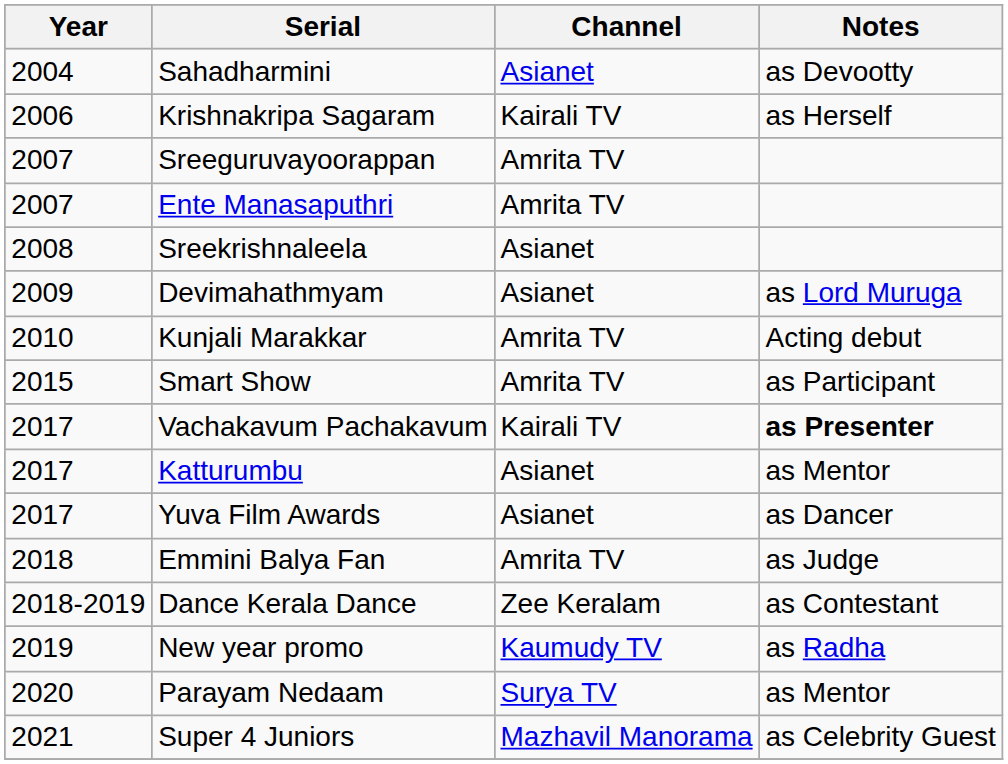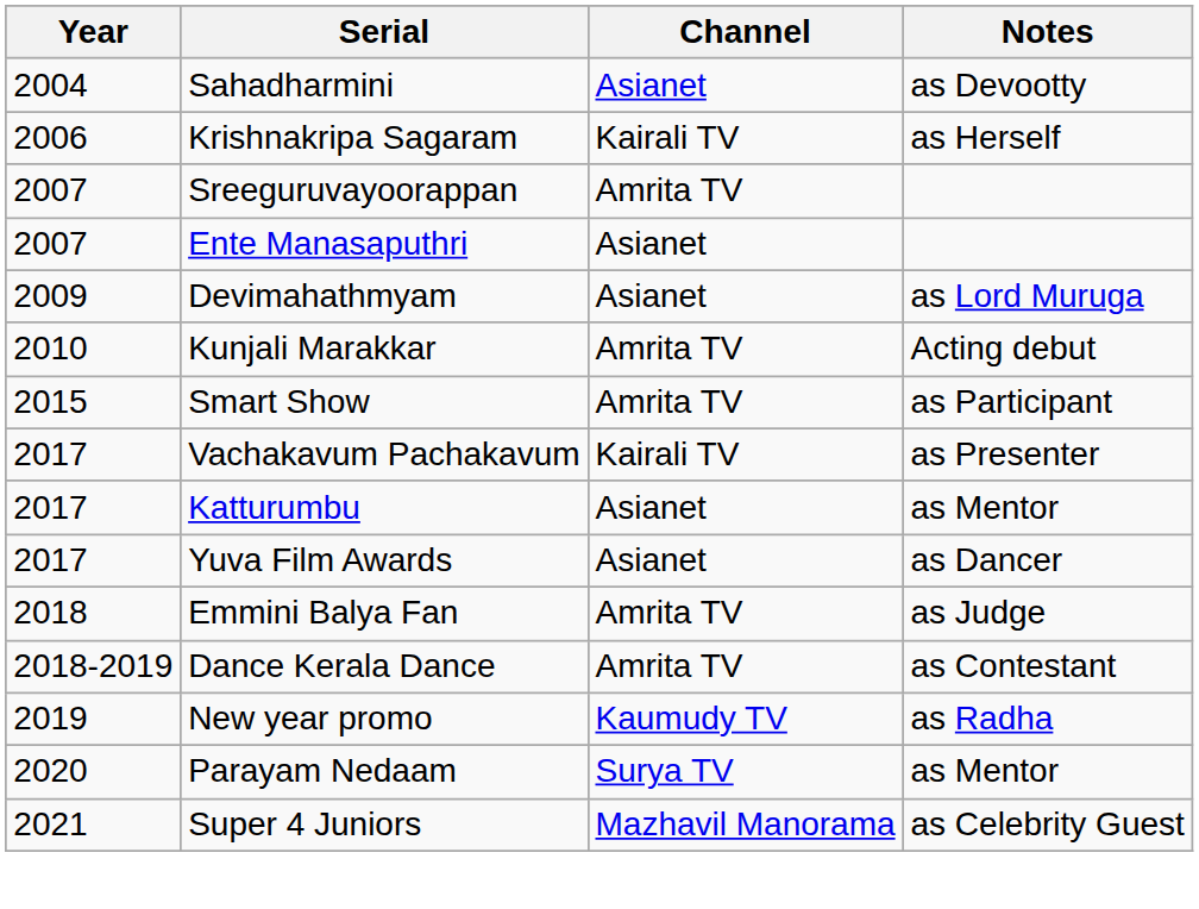 <table class="wikitable">
 <tr style="background:#ccc; text-align:center;">
 <th>Year</th>
 <th>Serial</th>
 <th>Channel</th>
 <th>Notes</th>
 </tr>
 <tr>
 <td>2004</td>
 <td>Sahadharmini</td>
 <td><a href='#'>Asianet</a></td>
 <td>as Devootty</td>
 </tr>
 <tr>
 <td>2006</td>
 <td>Krishnakripa Sagaram</td>
 <td>Kairali TV</td>
 <td>as Herself</td>
 </tr>
 <tr>
 <td>2007</td>
 <td>Sreeguruvayoorappan</td>
 <td>Amrita TV</td>
 <td></td>
 </tr>
 <tr>
 <td>2007</td>
 <td><a href='#'>Ente Manasaputhri</a></td>
-<td>Amrita TV</td>
-<td></td>
-</tr>
-<tr>
-<td>2008</td>
-<td>Sreekrishnaleela</td>
 <td>Asianet</td>
 <td></td>
 </tr>
 <tr>
 <td>2009</td>
 <td>Devimahathmyam</td>
 <td>Asianet</td>
 <td>as <a href='#'>Lord Muruga</a></td>
 </tr>
 <tr>
 <td>2010</td>
 <td>Kunjali Marakkar</td>
 <td>Amrita TV</td>
 <td>Acting debut</td>
 </tr>
 <tr>
 <td>2015</td>
 <td>Smart Show</td>
 <td>Amrita TV</td>
 <td>as Participant</td>
 </tr>
 <tr>
 <td>2017</td>
 <td>Vachakavum Pachakavum</td>
 <td>Kairali TV</td>
-<td><strong>as Presenter</strong></td>
+<td>as Presenter</td>
 </tr>
 <tr>
 <td>2017</td>
 <td><a href='#'>Katturumbu</a></td>
 <td>Asianet</td>
 <td>as Mentor</td>
 </tr>
 <tr>
 <td>2017</td>
 <td>Yuva Film Awards</td>
 <td>Asianet</td>
 <td>as Dancer</td>
 </tr>
 <tr>
 <td>2018</td>
 <td>Emmini Balya Fan</td>
 <td>Amrita TV</td>
 <td>as Judge</td>
 </tr>
 <tr>
 <td>2018-2019</td>
 <td>Dance Kerala Dance</td>
-<td>Zee Keralam</td>
+<td>Amrita TV</td>
 <td>as Contestant</td>
 </tr>
 <tr>
 <td>2019</td>
 <td>New year promo</td>
 <td><a href='#'>Kaumudy TV</a></td>
 <td>as <a href='#'>Radha</a></td>
 </tr>
 <tr>
 <td>2020</td>
 <td>Parayam Nedaam</td>
 <td><a href='#'>Surya TV</a></td>
 <td>as Mentor</td>
 </tr>
 <tr>
 <td>2021</td>
 <td>Super 4 Juniors</td>
 <td><a href='#'>Mazhavil Manorama</a></td>
 <td>as Celebrity Guest</td>
 </tr>
 <tr>
 </tr>
 </table>
